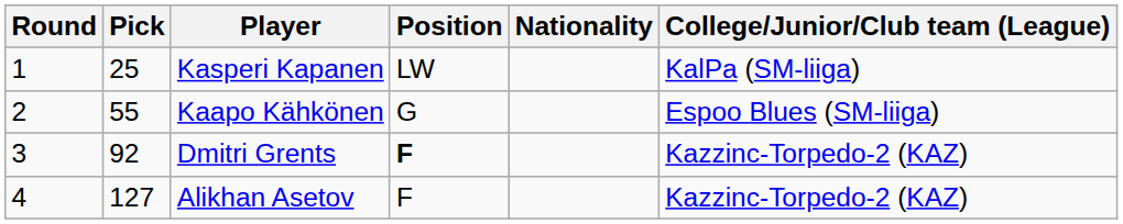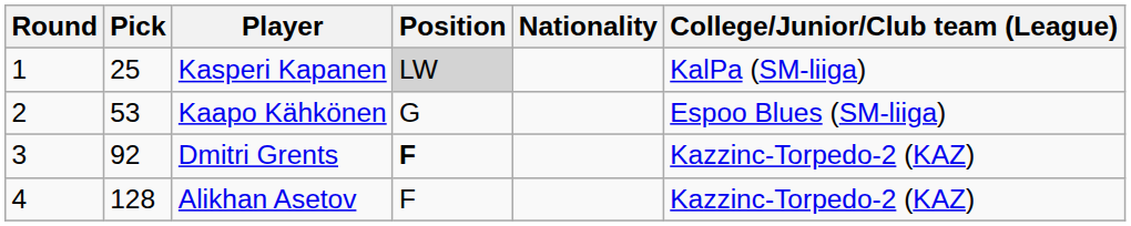 <table class="wikitable">
 <tr>
 <th>Round</th>
 <th>Pick</th>
 <th>Player</th>
 <th>Position</th>
 <th>Nationality</th>
 <th>College/Junior/Club team (League)</th>
 </tr>
 <tr>
 <td>1</td>
 <td>25</td>
 <td><a href='#'>Kasperi Kapanen</a></td>
-<td>LW</td>
+<td style="background: lightgrey;">LW</td>
 <td></td>
 <td><a href='#'>KalPa</a> (<a href='#'>SM-liiga</a>)</td>
 </tr>
 <tr>
 <td>2</td>
-<td>55</td>
+<td>53</td>
 <td><a href='#'>Kaapo Kähkönen</a></td>
 <td>G</td>
 <td></td>
 <td><a href='#'>Espoo Blues</a> (<a href='#'>SM-liiga</a>)</td>
 </tr>
 <tr>
 <td>3</td>
 <td>92</td>
 <td><a href='#'>Dmitri Grents</a></td>
 <td><strong>F</strong></td>
 <td></td>
 <td><a href='#'>Kazzinc-Torpedo-2</a> (<a href='#'>KAZ</a>)</td>
 </tr>
 <tr>
 <td>4</td>
-<td>127</td>
+<td>128</td>
 <td><a href='#'>Alikhan Asetov</a></td>
 <td>F</td>
 <td></td>
 <td><a href='#'>Kazzinc-Torpedo-2</a> (<a href='#'>KAZ</a>)</td>
 </tr>
 </table>
